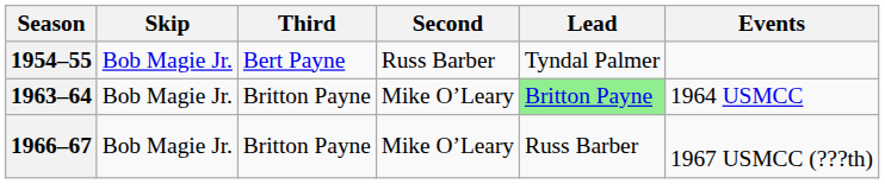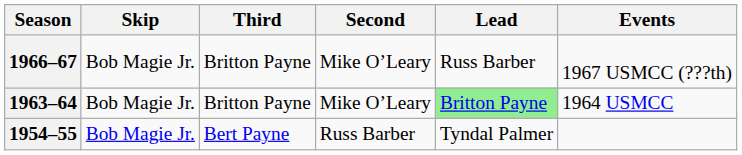 <table class="wikitable">
 <tr>
 <th scope="col">Season</th>
 <th scope="col">Skip</th>
 <th scope="col">Third</th>
 <th scope="col">Second</th>
 <th scope="col">Lead</th>
 <th scope="col">Events</th>
 </tr>
 <tr>
-<th scope="row">1954–55</th>
-<td><a href='#'>Bob Magie Jr.</a></td>
-<td><a href='#'>Bert Payne</a></td>
+<th scope="row">1966–67</th>
+<td>Bob Magie Jr.</td>
+<td>Britton Payne</td>
+<td>Mike O’Leary</td>
 <td>Russ Barber</td>
-<td>Tyndal Palmer</td>
-<td></td>
+<td><br> 1967 USMCC (???th)</td>
 </tr>
 <tr>
 <th scope="row">1963–64</th>
 <td>Bob Magie Jr.</td>
 <td>Britton Payne</td>
 <td>Mike O’Leary</td>
 <td style="background: lightgreen;"><a href='#'>Britton Payne</a></td>
 <td>1964 <a href='#'>USMCC</a> <br> </td>
 </tr>
 <tr>
-<th scope="row">1966–67</th>
-<td>Bob Magie Jr.</td>
-<td>Britton Payne</td>
-<td>Mike O’Leary</td>
+<th scope="row">1954–55</th>
+<td><a href='#'>Bob Magie Jr.</a></td>
+<td><a href='#'>Bert Payne</a></td>
 <td>Russ Barber</td>
-<td><br> 1967 USMCC (???th)</td>
+<td>Tyndal Palmer</td>
+<td></td>
 </tr>
 </table>
